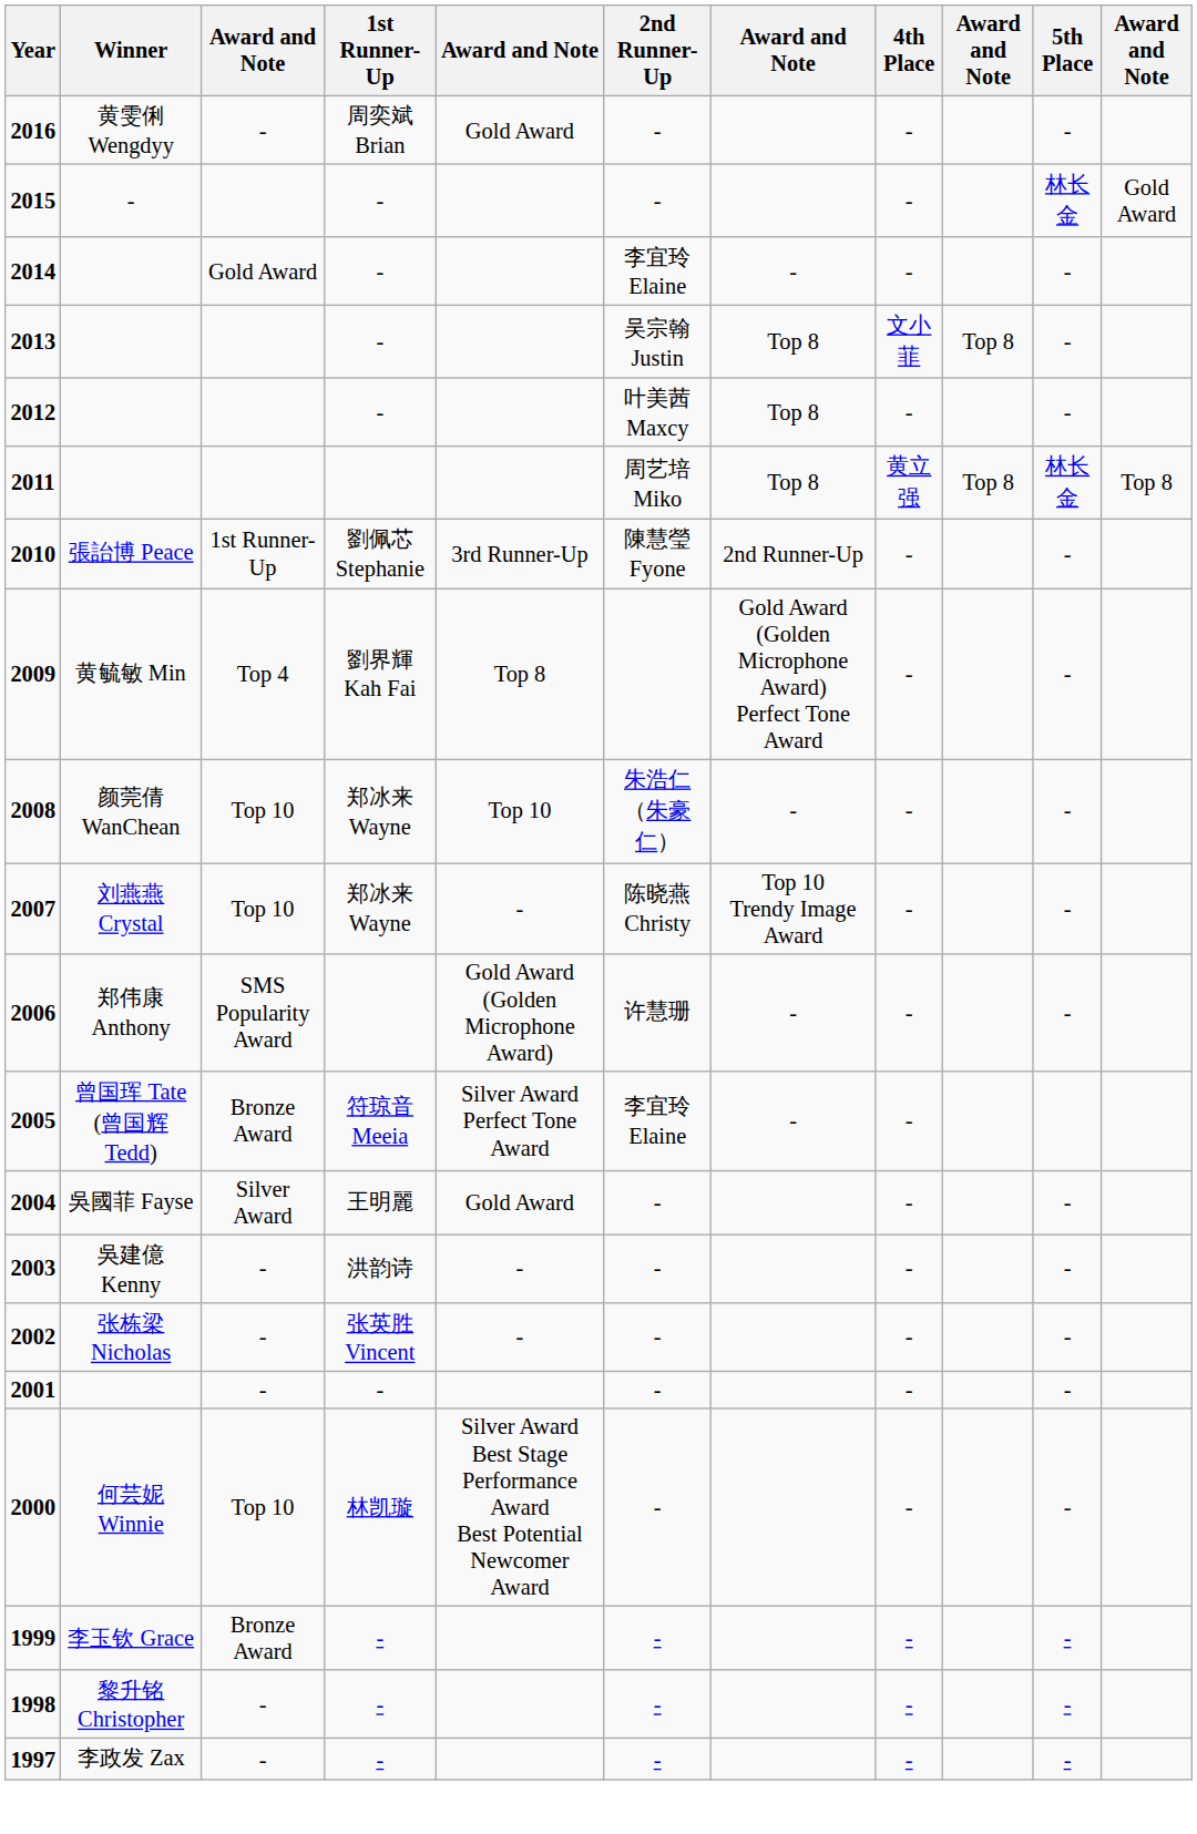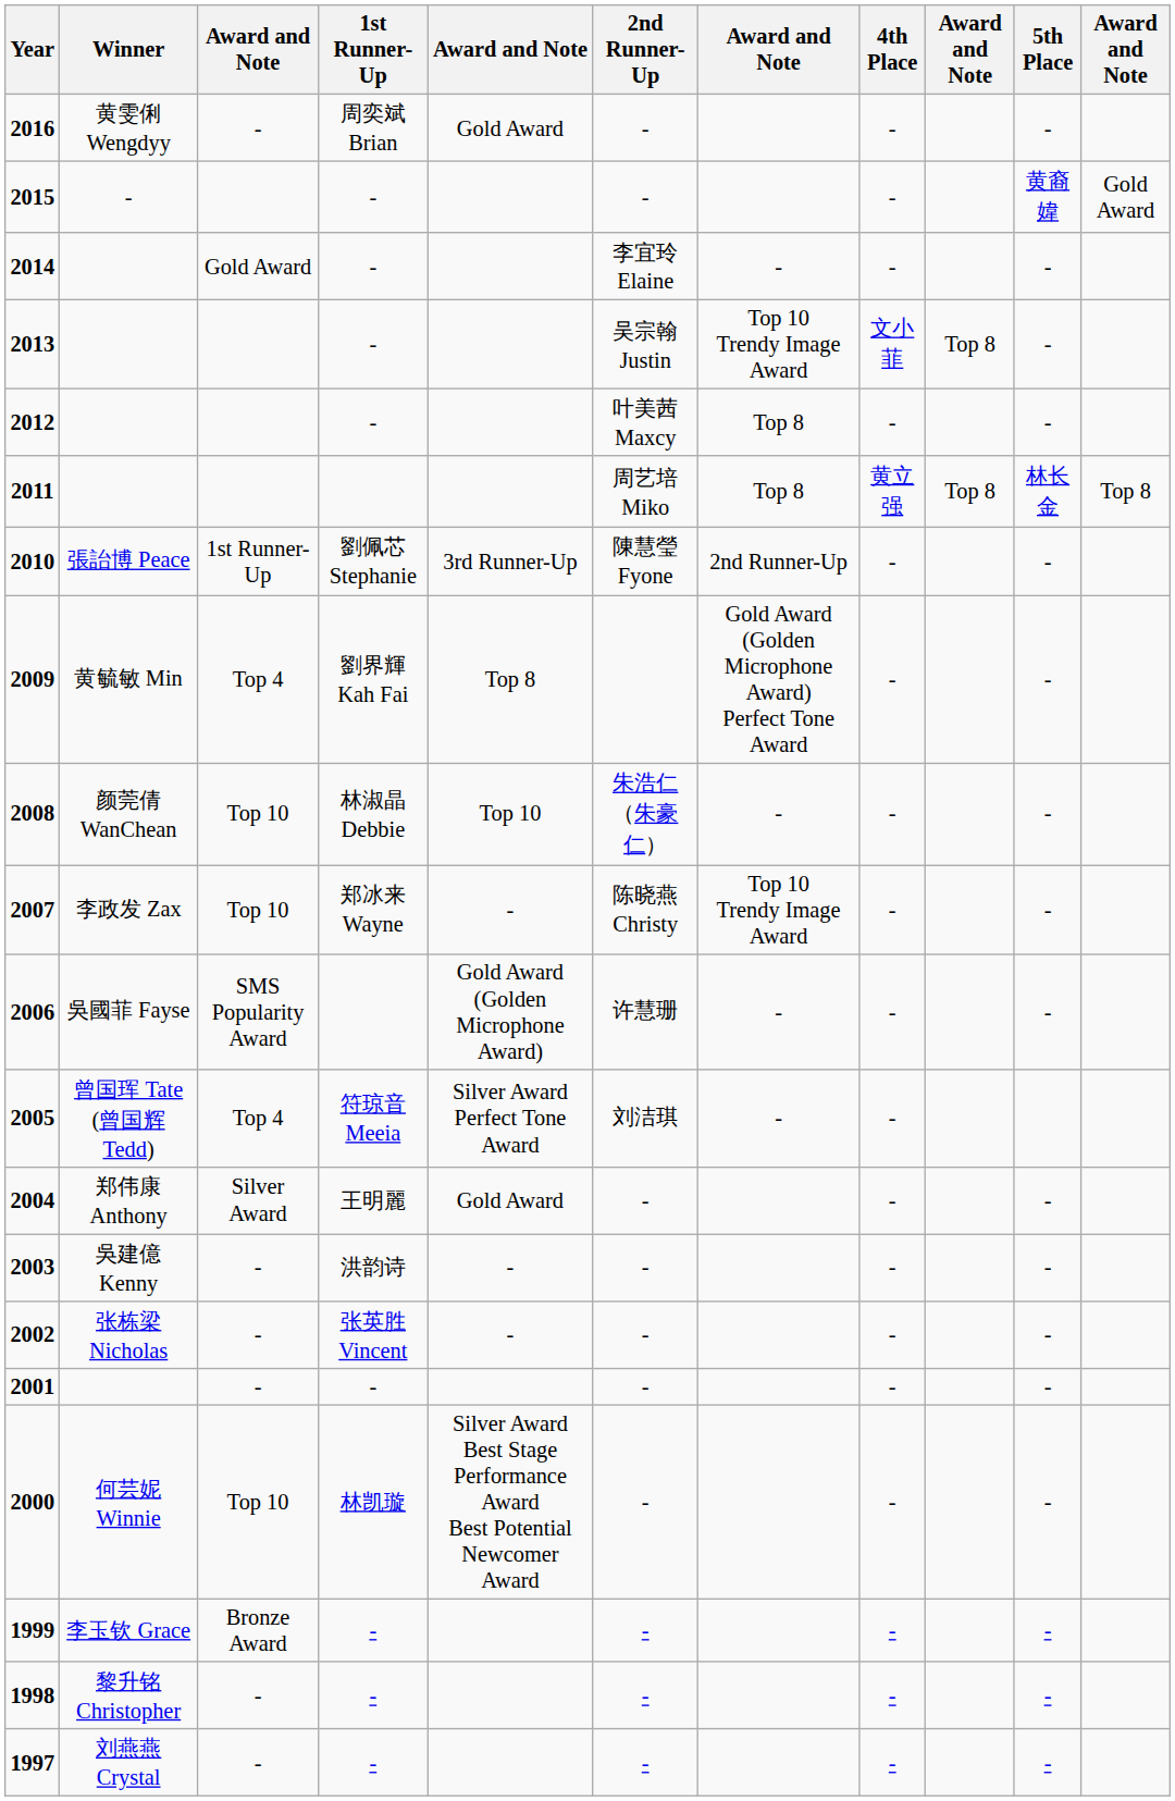 <table class="wikitable sortable" width="800px" style="font-size: 95%; text-align: center;">
 <tr>
 <th align="up">Year</th>
 <th align="up">Winner</th>
 <th>Award and Note</th>
 <th align="left">1st Runner-Up</th>
 <th>Award and Note</th>
 <th align="left">2nd Runner-Up</th>
 <th>Award and Note</th>
 <th>4th Place</th>
 <th>Award and Note</th>
 <th>5th Place</th>
 <th>Award and Note</th>
 </tr>
 <tr>
 <td><strong>2016</strong></td>
 <td>黄雯俐 Wengdyy</td>
 <td>-</td>
 <td>周奕斌 Brian</td>
 <td>Gold Award</td>
 <td>-</td>
 <td></td>
 <td>-</td>
 <td></td>
 <td>-</td>
 <td></td>
 </tr>
 <tr>
 <td><strong>2015</strong></td>
 <td>-</td>
 <td></td>
 <td>-</td>
 <td></td>
 <td>-</td>
 <td></td>
 <td>-</td>
 <td></td>
-<td><a href='#'>林长金</a></td>
+<td><a href='#'>黄裔媁</a></td>
 <td>Gold Award</td>
 </tr>
 <tr>
 <td><strong>2014</strong></td>
 <td></td>
 <td>Gold Award</td>
 <td>-</td>
 <td></td>
 <td>李宜玲 Elaine</td>
 <td>-</td>
 <td>-</td>
 <td></td>
 <td>-</td>
 <td></td>
 </tr>
 <tr>
 <td><strong>2013</strong></td>
 <td></td>
 <td></td>
 <td>-</td>
 <td></td>
 <td>吴宗翰 Justin</td>
-<td>Top 8</td>
+<td>Top 10<br>Trendy Image Award</td>
 <td><a href='#'>文小菲</a></td>
 <td>Top 8</td>
 <td>-</td>
 <td></td>
 </tr>
 <tr>
 <td><strong>2012</strong></td>
 <td></td>
 <td></td>
 <td>-</td>
 <td></td>
 <td>叶美茜 Maxcy</td>
 <td>Top 8</td>
 <td>-</td>
 <td></td>
 <td>-</td>
 <td></td>
 </tr>
 <tr>
 <td><strong>2011</strong></td>
 <td></td>
 <td></td>
 <td></td>
 <td></td>
 <td>周艺培 Miko</td>
 <td>Top 8</td>
 <td><a href='#'>黄立强</a></td>
 <td>Top 8</td>
 <td><a href='#'>林长金</a></td>
 <td>Top 8</td>
 </tr>
 <tr>
 <td><strong>2010</strong></td>
 <td><a href='#'>張詒博 Peace</a></td>
 <td>1st Runner-Up</td>
 <td>劉佩芯 Stephanie</td>
 <td>3rd Runner-Up</td>
 <td>陳慧瑩 Fyone</td>
 <td>2nd Runner-Up</td>
 <td>-</td>
 <td></td>
 <td>-</td>
 <td></td>
 </tr>
 <tr>
 <td><strong>2009</strong></td>
 <td>黄毓敏 Min</td>
 <td>Top 4</td>
 <td>劉界輝 Kah Fai</td>
 <td>Top 8</td>
 <td></td>
 <td>Gold Award (Golden Microphone Award)<br>Perfect Tone Award</td>
 <td>-</td>
 <td></td>
 <td>-</td>
 <td></td>
 </tr>
 <tr>
 <td><strong>2008</strong></td>
 <td>颜莞倩 WanChean</td>
 <td>Top 10</td>
-<td>郑冰来 Wayne</td>
+<td>林淑晶 Debbie</td>
 <td>Top 10</td>
 <td><a href='#'>朱浩仁</a>（<a href='#'>朱豪仁</a>）</td>
 <td>-</td>
 <td>-</td>
 <td></td>
 <td>-</td>
 <td></td>
 </tr>
 <tr>
 <td><strong>2007</strong></td>
-<td><a href='#'>刘燕燕 Crystal</a></td>
+<td>李政发 Zax</td>
 <td>Top 10</td>
 <td>郑冰来 Wayne</td>
 <td>-</td>
 <td>陈晓燕 Christy</td>
 <td>Top 10<br>Trendy Image Award</td>
 <td>-</td>
 <td></td>
 <td>-</td>
 <td></td>
 </tr>
 <tr>
 <td><strong>2006</strong></td>
-<td>郑伟康 Anthony</td>
+<td>吳國菲 Fayse</td>
 <td>SMS Popularity Award</td>
 <td></td>
 <td>Gold Award (Golden Microphone Award)</td>
 <td>许慧珊</td>
 <td>-</td>
 <td>-</td>
 <td></td>
 <td>-</td>
 <td></td>
 </tr>
 <tr>
 <td><strong>2005</strong></td>
 <td><a href='#'>曾国珲 Tate</a> (<a href='#'>曾国辉</a> <a href='#'>Tedd</a>)</td>
-<td>Bronze Award</td>
+<td>Top 4</td>
 <td><a href='#'>符琼音 Meeia</a></td>
 <td>Silver Award<br>Perfect Tone Award</td>
-<td>李宜玲 Elaine</td>
+<td>刘洁琪</td>
 <td>-</td>
 <td>-</td>
 <td></td>
 <td></td>
 <td></td>
 </tr>
 <tr>
 <td><strong>2004</strong></td>
-<td>吳國菲 Fayse</td>
+<td>郑伟康 Anthony</td>
 <td>Silver Award</td>
 <td>王明麗</td>
 <td>Gold Award</td>
 <td>-</td>
 <td></td>
 <td>-</td>
 <td></td>
 <td>-</td>
 <td></td>
 </tr>
 <tr>
 <td><strong>2003</strong></td>
 <td>吳建億 Kenny</td>
 <td>-</td>
 <td>洪韵诗</td>
 <td>-</td>
 <td>-</td>
 <td></td>
 <td>-</td>
 <td></td>
 <td>-</td>
 <td></td>
 </tr>
 <tr>
 <td><strong>2002</strong></td>
 <td><a href='#'>张栋梁 Nicholas</a></td>
 <td>-</td>
 <td><a href='#'>张英胜 Vincent</a></td>
 <td>-</td>
 <td>-</td>
 <td></td>
 <td>-</td>
 <td></td>
 <td>-</td>
 <td></td>
 </tr>
 <tr>
 <td><strong>2001</strong></td>
 <td></td>
 <td>-</td>
 <td>-</td>
 <td></td>
 <td>-</td>
 <td></td>
 <td>-</td>
 <td></td>
 <td>-</td>
 <td></td>
 </tr>
 <tr>
 <td><strong>2000</strong></td>
 <td><a href='#'>何芸妮 Winnie</a></td>
 <td>Top 10</td>
 <td><a href='#'>林凯璇</a></td>
 <td>Silver Award<br>Best Stage Performance Award<br>Best Potential Newcomer Award</td>
 <td>-</td>
 <td></td>
 <td>-</td>
 <td></td>
 <td>-</td>
 <td></td>
 </tr>
 <tr>
 <td><strong>1999</strong></td>
 <td><a href='#'>李玉钦 Grace</a></td>
 <td>Bronze Award</td>
 <td><a href='#'>-</a></td>
 <td></td>
 <td><a href='#'>-</a></td>
 <td></td>
 <td><a href='#'>-</a></td>
 <td></td>
 <td><a href='#'>-</a></td>
 <td></td>
 </tr>
 <tr>
 <td><strong>1998</strong></td>
 <td><a href='#'>黎升铭 Christopher</a></td>
 <td>-</td>
 <td><a href='#'>-</a></td>
 <td></td>
 <td><a href='#'>-</a></td>
 <td></td>
 <td><a href='#'>-</a></td>
 <td></td>
 <td><a href='#'>-</a></td>
 <td></td>
 </tr>
 <tr>
 <td><strong>1997</strong></td>
-<td>李政发 Zax</td>
+<td><a href='#'>刘燕燕 Crystal</a></td>
 <td>-</td>
 <td><a href='#'>-</a></td>
 <td></td>
 <td><a href='#'>-</a></td>
 <td></td>
 <td><a href='#'>-</a></td>
 <td></td>
 <td><a href='#'>-</a></td>
 <td></td>
 </tr>
 </table>
